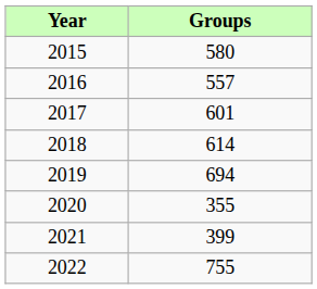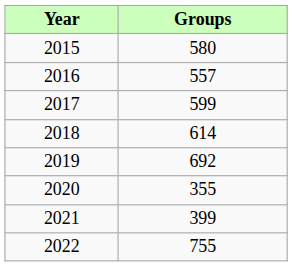 <table class="wikitable floatright"  style="width:20% ; text-align:center; margin-left:10px" align="right" border="1">
 <tr>
 <th style="background-color:#cfb">Year</th>
 <th style="background-color:#cfb">Groups</th>
 </tr>
 <tr>
 <td>2015</td>
 <td>580</td>
 </tr>
 <tr>
 <td>2016</td>
 <td>557</td>
 </tr>
 <tr>
 <td>2017</td>
-<td>601</td>
+<td>599</td>
 </tr>
 <tr>
 <td>2018</td>
 <td>614</td>
 </tr>
 <tr>
 <td>2019</td>
-<td>694</td>
+<td>692</td>
 </tr>
 <tr>
 <td>2020</td>
 <td>355</td>
 </tr>
 <tr>
 <td>2021</td>
 <td>399</td>
 </tr>
 <tr>
 <td>2022</td>
 <td>755</td>
 </tr>
 </table>
